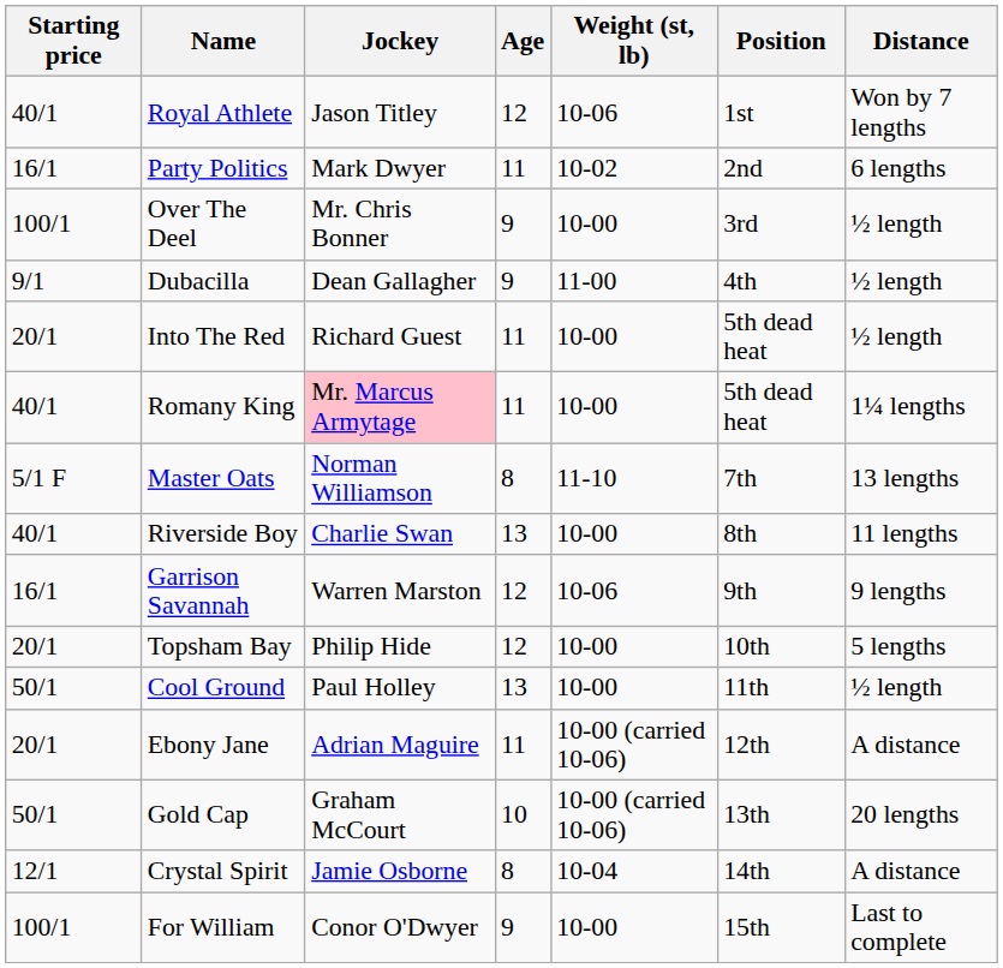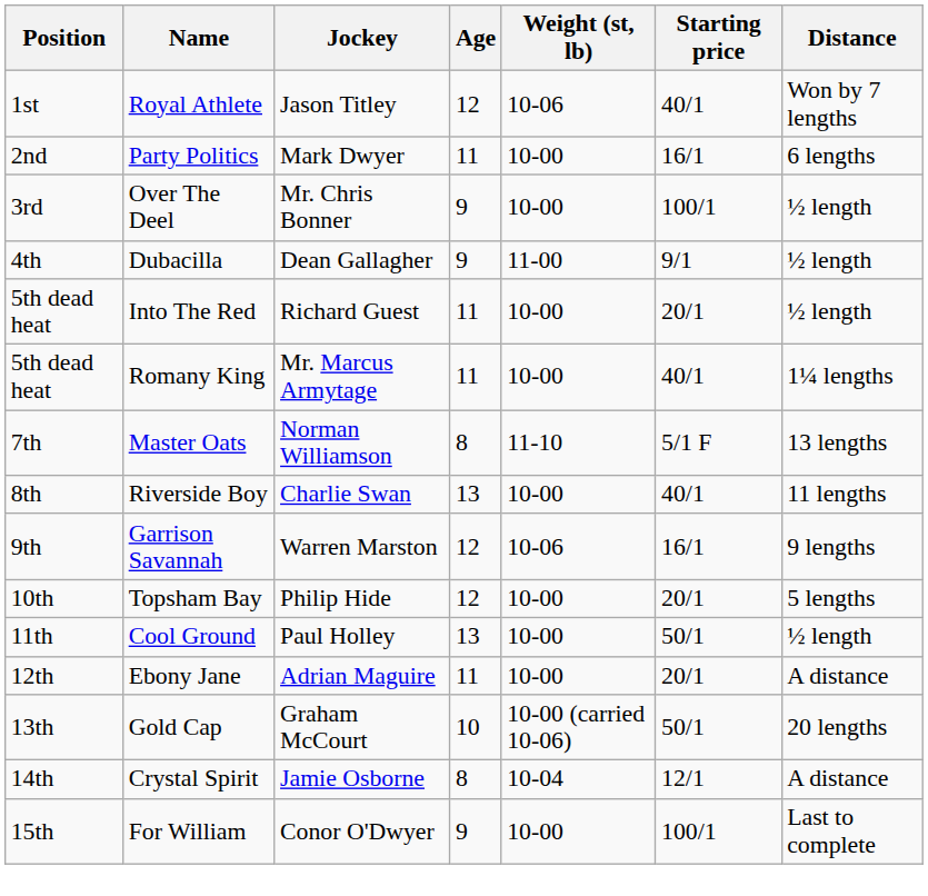 <table class="wikitable sortable">
 <tr>
-<th>Starting price</th>
+<th>Position</th>
 <th>Name</th>
 <th>Jockey</th>
 <th>Age</th>
 <th>Weight (st, lb)</th>
-<th>Position</th>
+<th>Starting price</th>
 <th>Distance</th>
 </tr>
 <tr>
-<td>40/1</td>
+<td>1st</td>
 <td><a href='#'>Royal Athlete</a></td>
 <td>Jason Titley</td>
 <td>12</td>
 <td>10-06</td>
-<td>1st</td>
+<td>40/1</td>
 <td>Won by 7 lengths</td>
 </tr>
 <tr>
-<td>16/1</td>
+<td>2nd</td>
 <td><a href='#'>Party Politics</a></td>
 <td>Mark Dwyer</td>
 <td>11</td>
-<td>10-02</td>
-<td>2nd</td>
+<td>10-00</td>
+<td>16/1</td>
 <td>6 lengths</td>
 </tr>
 <tr>
-<td>100/1</td>
+<td>3rd</td>
 <td>Over The Deel</td>
 <td>Mr. Chris Bonner</td>
 <td>9</td>
 <td>10-00</td>
-<td>3rd</td>
+<td>100/1</td>
 <td>½ length</td>
 </tr>
 <tr>
-<td>9/1</td>
+<td>4th</td>
 <td>Dubacilla</td>
 <td>Dean Gallagher</td>
 <td>9</td>
 <td>11-00</td>
-<td>4th</td>
+<td>9/1</td>
 <td>½ length</td>
 </tr>
 <tr>
-<td>20/1</td>
+<td>5th dead heat</td>
 <td>Into The Red</td>
 <td>Richard Guest</td>
 <td>11</td>
 <td>10-00</td>
-<td>5th dead heat</td>
+<td>20/1</td>
 <td>½ length</td>
 </tr>
 <tr>
-<td>40/1</td>
+<td>5th dead heat</td>
 <td>Romany King</td>
-<td style="background: pink;">Mr. <a href='#'>Marcus Armytage</a></td>
+<td>Mr. <a href='#'>Marcus Armytage</a></td>
 <td>11</td>
 <td>10-00</td>
-<td>5th dead heat</td>
+<td>40/1</td>
 <td>1¼ lengths</td>
 </tr>
 <tr>
-<td>5/1 F</td>
+<td>7th</td>
 <td><a href='#'>Master Oats</a></td>
 <td><a href='#'>Norman Williamson</a></td>
 <td>8</td>
 <td>11-10</td>
-<td>7th</td>
+<td>5/1 F</td>
 <td>13 lengths</td>
 </tr>
 <tr>
-<td>40/1</td>
+<td>8th</td>
 <td>Riverside Boy</td>
 <td><a href='#'>Charlie Swan</a></td>
 <td>13</td>
 <td>10-00</td>
-<td>8th</td>
+<td>40/1</td>
 <td>11 lengths</td>
 </tr>
 <tr>
-<td>16/1</td>
+<td>9th</td>
 <td><a href='#'>Garrison Savannah</a></td>
 <td>Warren Marston</td>
 <td>12</td>
 <td>10-06</td>
-<td>9th</td>
+<td>16/1</td>
 <td>9 lengths</td>
 </tr>
 <tr>
-<td>20/1</td>
+<td>10th</td>
 <td>Topsham Bay</td>
 <td>Philip Hide</td>
 <td>12</td>
 <td>10-00</td>
-<td>10th</td>
+<td>20/1</td>
 <td>5 lengths</td>
 </tr>
 <tr>
-<td>50/1</td>
+<td>11th</td>
 <td><a href='#'>Cool Ground</a></td>
 <td>Paul Holley</td>
 <td>13</td>
 <td>10-00</td>
-<td>11th</td>
+<td>50/1</td>
 <td>½ length</td>
 </tr>
 <tr>
-<td>20/1</td>
+<td>12th</td>
 <td>Ebony Jane</td>
 <td><a href='#'>Adrian Maguire</a></td>
 <td>11</td>
-<td>10-00 (carried 10-06)</td>
-<td>12th</td>
+<td>10-00</td>
+<td>20/1</td>
 <td>A distance</td>
 </tr>
 <tr>
-<td>50/1</td>
+<td>13th</td>
 <td>Gold Cap</td>
 <td>Graham McCourt</td>
 <td>10</td>
 <td>10-00 (carried 10-06)</td>
-<td>13th</td>
+<td>50/1</td>
 <td>20 lengths</td>
 </tr>
 <tr>
-<td>12/1</td>
+<td>14th</td>
 <td>Crystal Spirit</td>
 <td><a href='#'>Jamie Osborne</a></td>
 <td>8</td>
 <td>10-04</td>
-<td>14th</td>
+<td>12/1</td>
 <td>A distance</td>
 </tr>
 <tr>
-<td>100/1</td>
+<td>15th</td>
 <td>For William</td>
 <td>Conor O'Dwyer</td>
 <td>9</td>
 <td>10-00</td>
-<td>15th</td>
+<td>100/1</td>
 <td>Last to complete</td>
 </tr>
 </table>
